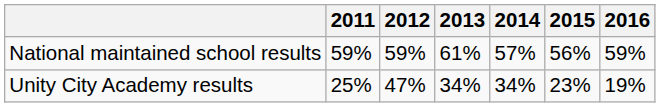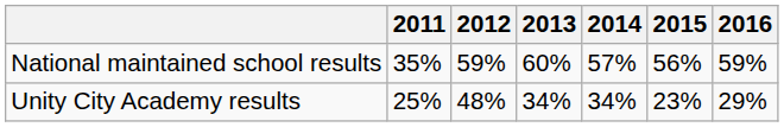 <table class="wikitable">
 <tr>
 <th></th>
 <th>2011</th>
 <th>2012</th>
 <th>2013</th>
 <th>2014</th>
 <th>2015</th>
 <th>2016</th>
 </tr>
 <tr>
 <td>National maintained school results</td>
+<td>35%</td>
 <td>59%</td>
-<td>59%</td>
-<td>61%</td>
+<td>60%</td>
 <td>57%</td>
 <td>56%</td>
 <td>59%</td>
 </tr>
 <tr>
 <td>Unity City Academy results</td>
 <td>25%</td>
-<td>47%</td>
+<td>48%</td>
 <td>34%</td>
 <td>34%</td>
 <td>23%</td>
-<td>19%</td>
+<td>29%</td>
 </tr>
 </table>
